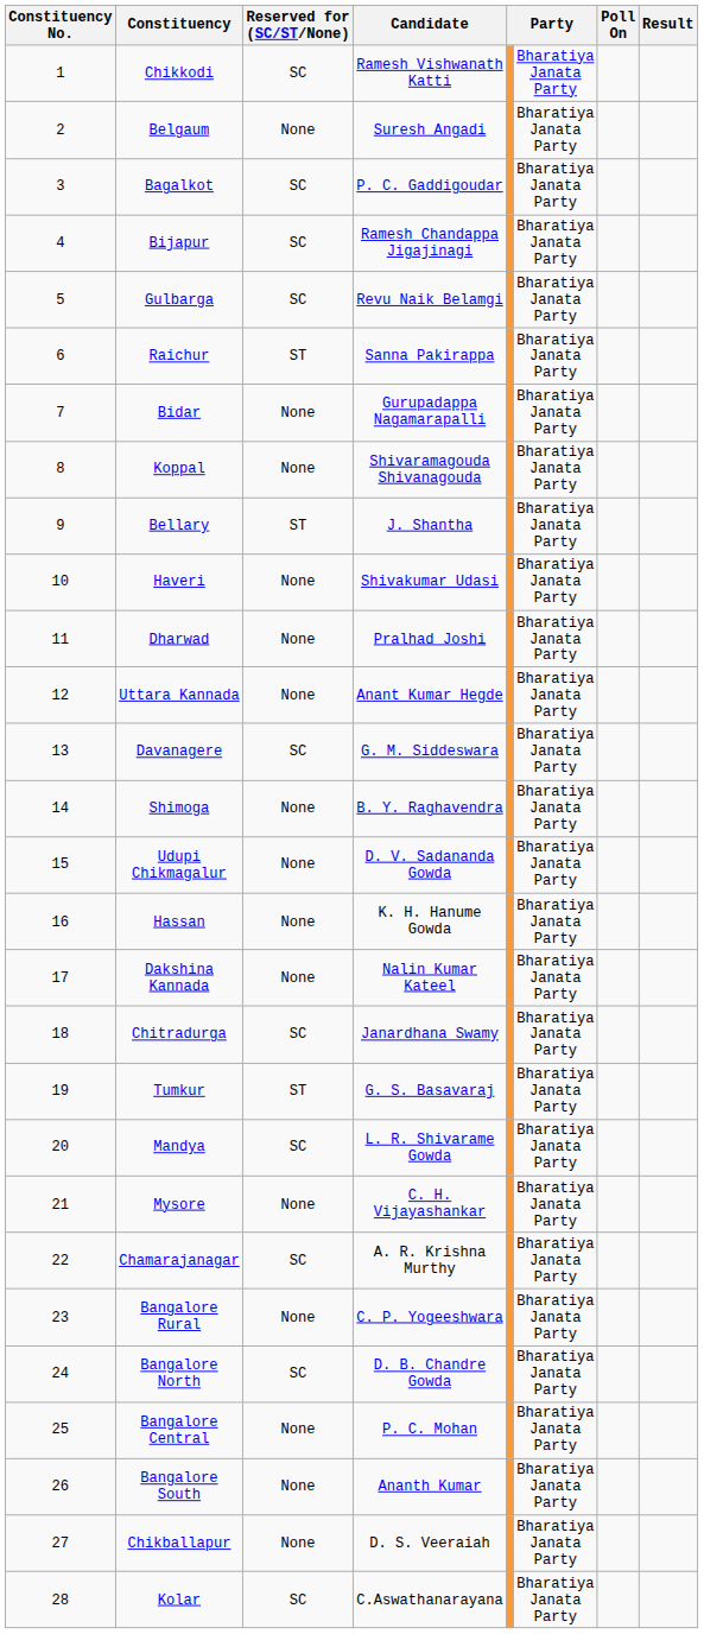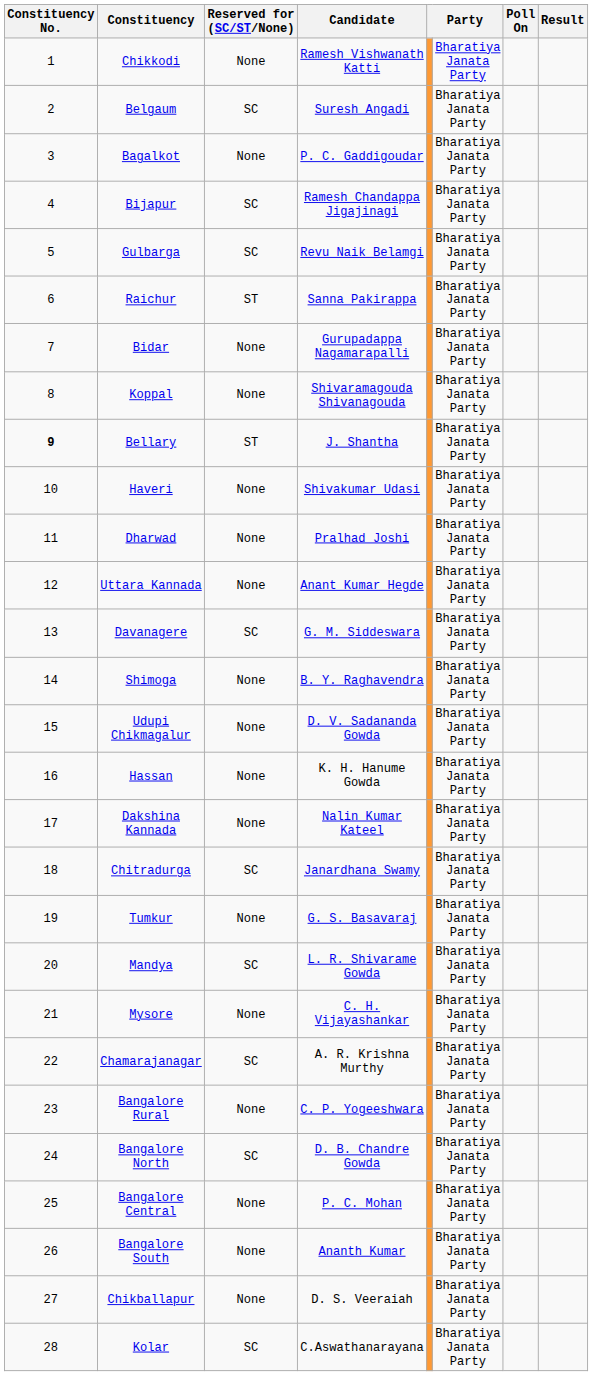 <table class="wikitable sortable" style="text-align:center">
 <tr>
 <th>Constituency No.</th>
 <th style="width:180px;">Constituency</th>
 <th>Reserved for<br>(<a href='#'>SC/ST</a>/None)</th>
 <th style="width:200px;">Candidate</th>
 <th colspan="2">Party</th>
 <th>Poll On</th>
 <th>Result</th>
 </tr>
 <tr>
 <td style="text-align:center;">1</td>
 <td><a href='#'>Chikkodi</a></td>
-<td>SC</td>
+<td>None</td>
 <td><a href='#'>Ramesh Vishwanath Katti</a></td>
 <td bgcolor=#FF9933></td>
 <td><a href='#'>Bharatiya Janata Party</a></td>
 <td></td>
 <td></td>
 </tr>
 <tr>
 <td style="text-align:center;">2</td>
 <td><a href='#'>Belgaum</a></td>
-<td>None</td>
+<td>SC</td>
 <td><a href='#'>Suresh Angadi</a></td>
 <td bgcolor=#FF9933></td>
 <td>Bharatiya Janata Party</td>
 <td></td>
 <td></td>
 </tr>
 <tr>
 <td style="text-align:center;">3</td>
 <td><a href='#'>Bagalkot</a></td>
-<td>SC</td>
+<td>None</td>
 <td><a href='#'>P. C. Gaddigoudar</a></td>
 <td bgcolor=#FF9933></td>
 <td>Bharatiya Janata Party</td>
 <td></td>
 <td></td>
 </tr>
 <tr>
 <td style="text-align:center;">4</td>
 <td><a href='#'>Bijapur</a></td>
 <td>SC</td>
 <td><a href='#'>Ramesh Chandappa Jigajinagi</a></td>
 <td bgcolor=#FF9933></td>
 <td>Bharatiya Janata Party</td>
 <td></td>
 <td></td>
 </tr>
 <tr>
 <td style="text-align:center;">5</td>
 <td><a href='#'>Gulbarga</a></td>
 <td>SC</td>
 <td><a href='#'>Revu Naik Belamgi</a></td>
 <td bgcolor=#FF9933></td>
 <td>Bharatiya Janata Party</td>
 <td></td>
 <td></td>
 </tr>
 <tr>
 <td style="text-align:center;">6</td>
 <td><a href='#'>Raichur</a></td>
 <td>ST</td>
 <td><a href='#'>Sanna Pakirappa</a></td>
 <td bgcolor=#FF9933></td>
 <td>Bharatiya Janata Party</td>
 <td></td>
 <td></td>
 </tr>
 <tr>
 <td style="text-align:center;">7</td>
 <td><a href='#'>Bidar</a></td>
 <td>None</td>
 <td><a href='#'>Gurupadappa Nagamarapalli</a></td>
 <td bgcolor=#FF9933></td>
 <td>Bharatiya Janata Party</td>
 <td></td>
 <td></td>
 </tr>
 <tr>
 <td style="text-align:center;">8</td>
 <td><a href='#'>Koppal</a></td>
 <td>None</td>
 <td><a href='#'>Shivaramagouda Shivanagouda</a></td>
 <td bgcolor=#FF9933></td>
 <td>Bharatiya Janata Party</td>
 <td></td>
 <td></td>
 </tr>
 <tr>
-<td style="text-align:center;">9</td>
+<td style="text-align:center;"><strong>9</strong></td>
 <td><a href='#'>Bellary</a></td>
 <td>ST</td>
 <td><a href='#'>J. Shantha</a></td>
 <td bgcolor=#FF9933></td>
 <td>Bharatiya Janata Party</td>
 <td></td>
 <td></td>
 </tr>
 <tr>
 <td style="text-align:center;">10</td>
 <td><a href='#'>Haveri</a></td>
 <td>None</td>
 <td><a href='#'>Shivakumar Udasi</a></td>
 <td bgcolor=#FF9933></td>
 <td>Bharatiya Janata Party</td>
 <td></td>
 <td></td>
 </tr>
 <tr>
 <td style="text-align:center;">11</td>
 <td><a href='#'>Dharwad</a></td>
 <td>None</td>
 <td><a href='#'>Pralhad Joshi</a></td>
 <td bgcolor=#FF9933></td>
 <td>Bharatiya Janata Party</td>
 <td></td>
 <td></td>
 </tr>
 <tr>
 <td style="text-align:center;">12</td>
 <td><a href='#'>Uttara Kannada</a></td>
 <td>None</td>
 <td><a href='#'>Anant Kumar Hegde</a></td>
 <td bgcolor=#FF9933></td>
 <td>Bharatiya Janata Party</td>
 <td></td>
 <td></td>
 </tr>
 <tr>
 <td style="text-align:center;">13</td>
 <td><a href='#'>Davanagere</a></td>
 <td>SC</td>
 <td><a href='#'>G. M. Siddeswara</a></td>
 <td bgcolor=#FF9933></td>
 <td>Bharatiya Janata Party</td>
 <td></td>
 <td></td>
 </tr>
 <tr>
 <td style="text-align:center;">14</td>
 <td><a href='#'>Shimoga</a></td>
 <td>None</td>
 <td><a href='#'>B. Y. Raghavendra</a></td>
 <td bgcolor=#FF9933></td>
 <td>Bharatiya Janata Party</td>
 <td></td>
 <td></td>
 </tr>
 <tr>
 <td style="text-align:center;">15</td>
 <td><a href='#'>Udupi Chikmagalur</a></td>
 <td>None</td>
 <td><a href='#'>D. V. Sadananda Gowda</a></td>
 <td bgcolor=#FF9933></td>
 <td>Bharatiya Janata Party</td>
 <td></td>
 <td></td>
 </tr>
 <tr>
 <td style="text-align:center;">16</td>
 <td><a href='#'>Hassan</a></td>
 <td>None</td>
 <td>K. H. Hanume Gowda</td>
 <td bgcolor=#FF9933></td>
 <td>Bharatiya Janata Party</td>
 <td></td>
 <td></td>
 </tr>
 <tr>
 <td style="text-align:center;">17</td>
 <td><a href='#'>Dakshina Kannada</a></td>
 <td>None</td>
 <td><a href='#'>Nalin Kumar Kateel</a></td>
 <td bgcolor=#FF9933></td>
 <td>Bharatiya Janata Party</td>
 <td></td>
 <td></td>
 </tr>
 <tr>
 <td style="text-align:center;">18</td>
 <td><a href='#'>Chitradurga</a></td>
 <td>SC</td>
 <td><a href='#'>Janardhana Swamy</a></td>
 <td bgcolor=#FF9933></td>
 <td>Bharatiya Janata Party</td>
 <td></td>
 <td></td>
 </tr>
 <tr>
 <td style="text-align:center;">19</td>
 <td><a href='#'>Tumkur</a></td>
-<td>ST</td>
+<td>None</td>
 <td><a href='#'>G. S. Basavaraj</a></td>
 <td bgcolor=#FF9933></td>
 <td>Bharatiya Janata Party</td>
 <td></td>
 <td></td>
 </tr>
 <tr>
 <td style="text-align:center;">20</td>
 <td><a href='#'>Mandya</a></td>
 <td>SC</td>
 <td><a href='#'>L. R. Shivarame Gowda</a></td>
 <td bgcolor=#FF9933></td>
 <td>Bharatiya Janata Party</td>
 <td></td>
 <td></td>
 </tr>
 <tr>
 <td style="text-align:center;">21</td>
 <td><a href='#'>Mysore</a></td>
 <td>None</td>
 <td><a href='#'>C. H. Vijayashankar</a></td>
 <td bgcolor=#FF9933></td>
 <td>Bharatiya Janata Party</td>
 <td></td>
 <td></td>
 </tr>
 <tr>
 <td style="text-align:center;">22</td>
 <td><a href='#'>Chamarajanagar</a></td>
 <td>SC</td>
 <td>A. R. Krishna Murthy</td>
 <td bgcolor=#FF9933></td>
 <td>Bharatiya Janata Party</td>
 <td></td>
 <td></td>
 </tr>
 <tr>
 <td style="text-align:center;">23</td>
 <td><a href='#'>Bangalore Rural</a></td>
 <td>None</td>
 <td><a href='#'>C. P. Yogeeshwara</a></td>
 <td bgcolor=#FF9933></td>
 <td>Bharatiya Janata Party</td>
 <td></td>
 <td></td>
 </tr>
 <tr>
 <td style="text-align:center;">24</td>
 <td><a href='#'>Bangalore North</a></td>
 <td>SC</td>
 <td><a href='#'>D. B. Chandre Gowda</a></td>
 <td bgcolor=#FF9933></td>
 <td>Bharatiya Janata Party</td>
 <td></td>
 <td></td>
 </tr>
 <tr>
 <td style="text-align:center;">25</td>
 <td><a href='#'>Bangalore Central</a></td>
 <td>None</td>
 <td><a href='#'>P. C. Mohan</a></td>
 <td bgcolor=#FF9933></td>
 <td>Bharatiya Janata Party</td>
 <td></td>
 <td></td>
 </tr>
 <tr>
 <td style="text-align:center;">26</td>
 <td><a href='#'>Bangalore South</a></td>
 <td>None</td>
 <td><a href='#'>Ananth Kumar</a></td>
 <td bgcolor=#FF9933></td>
 <td>Bharatiya Janata Party</td>
 <td></td>
 <td></td>
 </tr>
 <tr>
 <td style="text-align:center;">27</td>
 <td><a href='#'>Chikballapur</a></td>
 <td>None</td>
 <td>D. S. Veeraiah</td>
 <td bgcolor=#FF9933></td>
 <td>Bharatiya Janata Party</td>
 <td></td>
 <td></td>
 </tr>
 <tr>
 <td style="text-align:center;">28</td>
 <td><a href='#'>Kolar</a></td>
 <td>SC</td>
 <td>C.Aswathanarayana</td>
 <td bgcolor=#FF9933></td>
 <td>Bharatiya Janata Party</td>
 <td></td>
 <td></td>
 </tr>
 </table>
